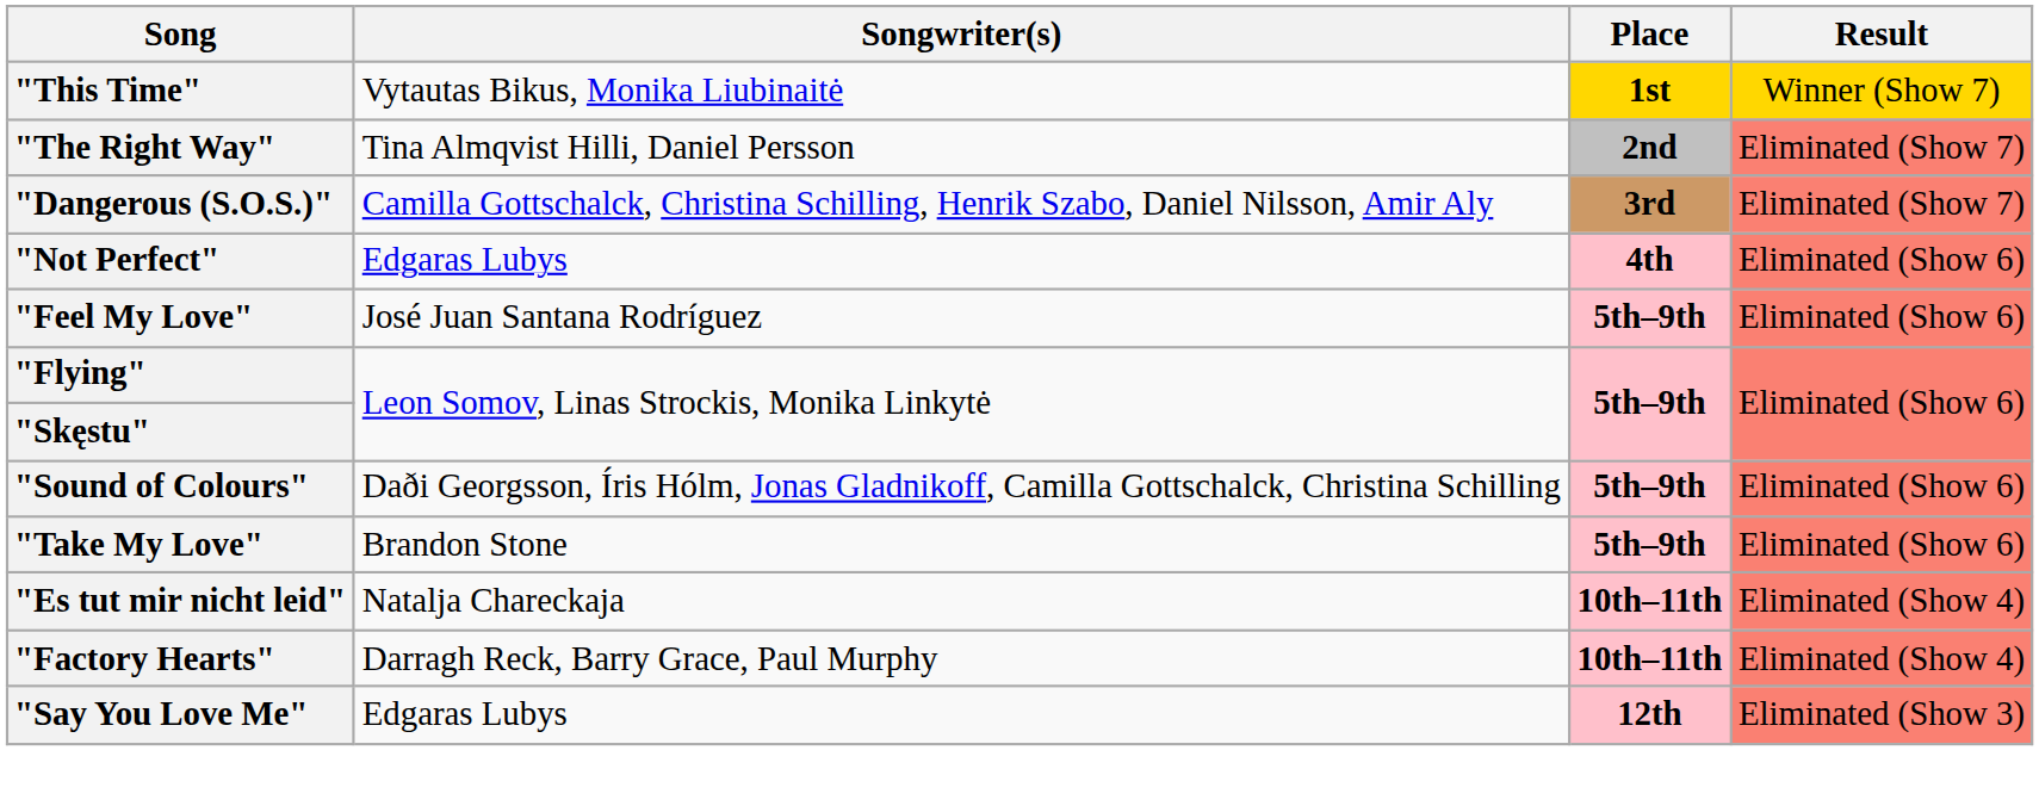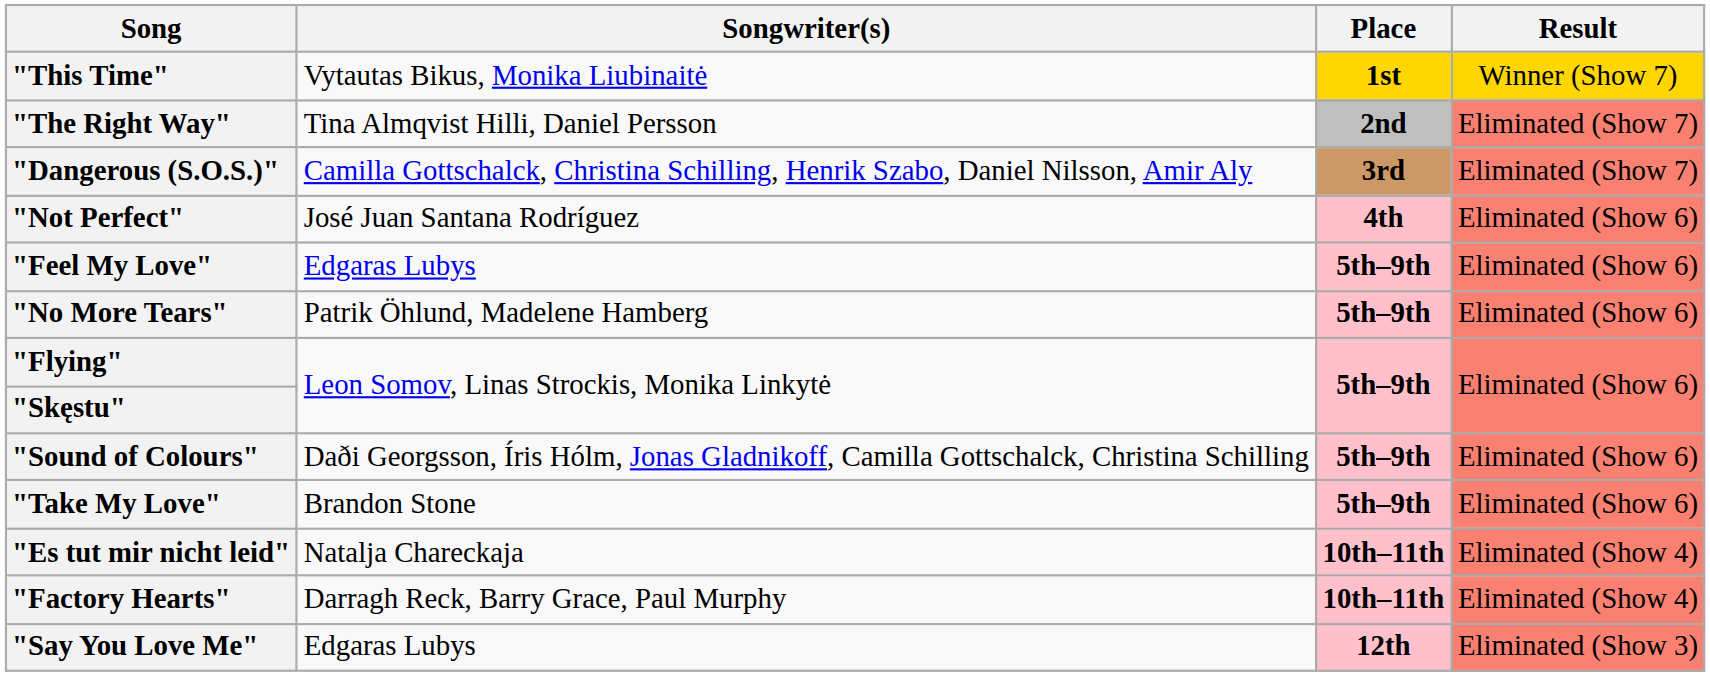 <table class="wikitable" style="margin: 1em auto 1em auto; text-align:center; font-size:85%">
 <tr>
 <th scope="col">Song</th>
 <th scope="col">Songwriter(s)</th>
 <th scope="col">Place</th>
 <th scope="col">Result</th>
 </tr>
 <tr>
 <th scope="row" style="text-align:left">"This Time"</th>
 <td align="left">Vytautas Bikus, <a href='#'>Monika Liubinaitė</a></td>
 <td style="background:gold"><strong>1st</strong></td>
 <td style="background:gold">Winner (Show 7)</td>
 </tr>
 <tr>
 <th scope="row" style="text-align:left">"The Right Way"</th>
 <td align="left">Tina Almqvist Hilli, Daniel Persson</td>
 <td style="background:silver"><strong>2nd</strong></td>
 <td style="background:#FA8072">Eliminated (Show 7)</td>
 </tr>
 <tr>
 <th scope="row" style="text-align:left">"Dangerous (S.O.S.)"</th>
 <td align="left"><a href='#'>Camilla Gottschalck</a>, <a href='#'>Christina Schilling</a>, <a href='#'>Henrik Szabo</a>, Daniel Nilsson, <a href='#'>Amir Aly</a></td>
 <td style="background:#CC9966"><strong>3rd</strong></td>
 <td style="background:#FA8072">Eliminated (Show 7)</td>
 </tr>
 <tr>
 <th scope="row" style="text-align:left">"Not Perfect"</th>
-<td align="left"><a href='#'>Edgaras Lubys</a></td>
+<td align="left">José Juan Santana Rodríguez</td>
 <td style="background:pink"><strong>4th</strong></td>
 <td style="background:#FA8072">Eliminated (Show 6)</td>
 </tr>
 <tr>
 <th scope="row" style="text-align:left">"Feel My Love"</th>
-<td align="left">José Juan Santana Rodríguez</td>
+<td align="left"><a href='#'>Edgaras Lubys</a></td>
+<td style="background:pink"><strong>5th–9th</strong></td>
+<td style="background:#FA8072">Eliminated (Show 6)</td>
+</tr>
+<tr>
+<th scope="row" style="text-align:left">"No More Tears"</th>
+<td align="left">Patrik Öhlund, Madelene Hamberg</td>
 <td style="background:pink"><strong>5th–9th</strong></td>
 <td style="background:#FA8072">Eliminated (Show 6)</td>
 </tr>
 <tr>
 <th scope="row" style="text-align:left">"Flying"</th>
 <td rowspan="2" align="left"><a href='#'>Leon Somov</a>, Linas Strockis, Monika Linkytė</td>
 <td rowspan="2" style="background:pink"><strong>5th–9th</strong></td>
 <td rowspan="2" style="background:#FA8072">Eliminated (Show 6)</td>
 </tr>
 <tr>
 <th scope="row" style="text-align:left">"Skęstu"</th>
 </tr>
 <tr>
 <th scope="row" style="text-align:left">"Sound of Colours"</th>
 <td align="left">Daði Georgsson, Íris Hólm, <a href='#'>Jonas Gladnikoff</a>, Camilla Gottschalck, Christina Schilling</td>
 <td style="background:pink"><strong>5th–9th</strong></td>
 <td style="background:#FA8072">Eliminated (Show 6)</td>
 </tr>
 <tr>
 <th scope="row" style="text-align:left">"Take My Love"</th>
 <td align="left">Brandon Stone</td>
 <td style="background:pink"><strong>5th–9th</strong></td>
 <td style="background:#FA8072">Eliminated (Show 6)</td>
 </tr>
 <tr>
 <th scope="row" style="text-align:left">"Es tut mir nicht leid"</th>
 <td align="left">Natalja Chareckaja</td>
 <td style="background:pink"><strong>10th–11th</strong></td>
 <td style="background:#FA8072">Eliminated (Show 4)</td>
 </tr>
 <tr>
 <th scope="row" style="text-align:left">"Factory Hearts"</th>
 <td align="left">Darragh Reck, Barry Grace, Paul Murphy</td>
 <td style="background:pink"><strong>10th–11th</strong></td>
 <td style="background:#FA8072">Eliminated (Show 4)</td>
 </tr>
 <tr>
 <th scope="row" style="text-align:left">"Say You Love Me"</th>
 <td align="left">Edgaras Lubys</td>
 <td style="background:pink"><strong>12th</strong></td>
 <td style="background:#FA8072">Eliminated (Show 3)</td>
 </tr>
 </table>
